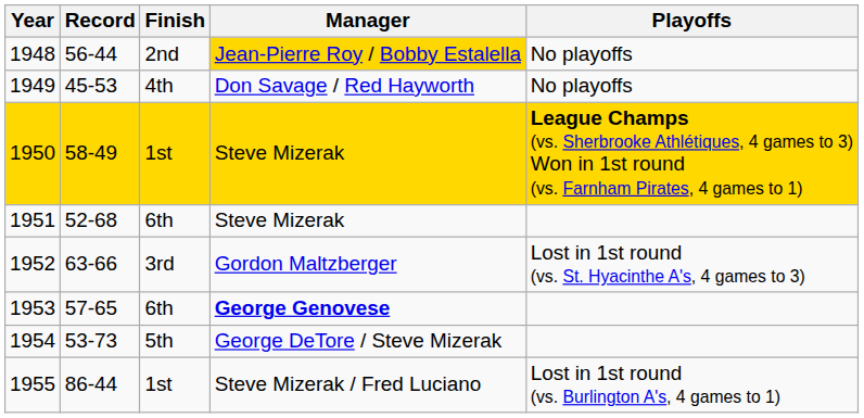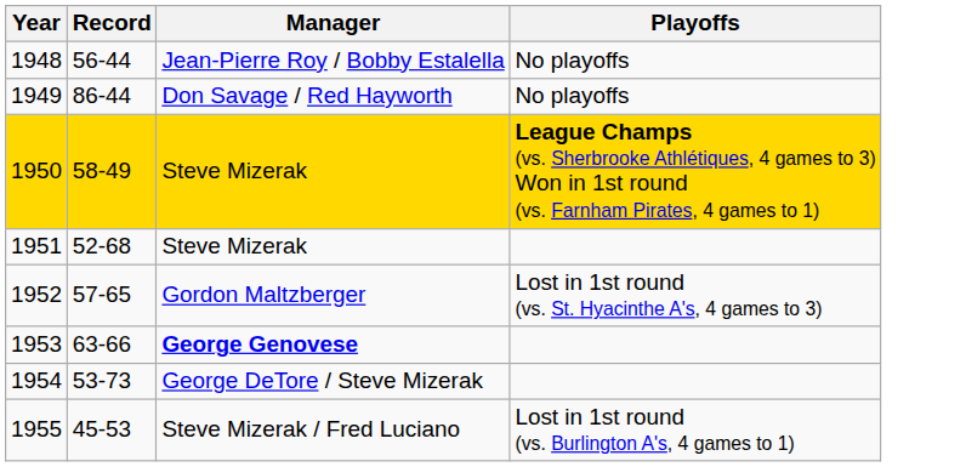 <table class="wikitable">
 <tr>
 <th>Year</th>
 <th>Record</th>
-<th>Finish</th>
 <th>Manager</th>
 <th>Playoffs</th>
 </tr>
 <tr>
 <td>1948</td>
 <td>56-44</td>
-<td>2nd</td>
-<td style="background: gold;"><a href='#'>Jean-Pierre Roy</a> / <a href='#'>Bobby Estalella</a></td>
+<td><a href='#'>Jean-Pierre Roy</a> / <a href='#'>Bobby Estalella</a></td>
 <td>No playoffs</td>
 </tr>
 <tr>
 <td>1949</td>
-<td>45-53</td>
-<td>4th</td>
+<td>86-44</td>
 <td><a href='#'>Don Savage</a> / <a href='#'>Red Hayworth</a></td>
 <td>No playoffs</td>
 </tr>
 <tr bgcolor="#FFD800">
 <td>1950</td>
 <td>58-49</td>
-<td>1st</td>
 <td>Steve Mizerak</td>
 <td><strong>League Champs</strong><br><small>(vs. <a href='#'>Sherbrooke Athlétiques</a>, 4 games to 3)</small><br>Won in 1st round<br><small>(vs. <a href='#'>Farnham Pirates</a>, 4 games to 1)</small></td>
 </tr>
 <tr>
 <td>1951</td>
 <td>52-68</td>
-<td>6th</td>
 <td>Steve Mizerak</td>
 <td></td>
 </tr>
 <tr>
 <td>1952</td>
-<td>63-66</td>
-<td>3rd</td>
+<td>57-65</td>
 <td><a href='#'>Gordon Maltzberger</a></td>
 <td>Lost in 1st round<br><small>(vs. <a href='#'>St. Hyacinthe A's</a>, 4 games to 3)</small></td>
 </tr>
 <tr>
 <td>1953</td>
-<td>57-65</td>
-<td>6th</td>
+<td>63-66</td>
 <td><strong><a href='#'>George Genovese</a></strong></td>
 <td></td>
 </tr>
 <tr>
 <td>1954</td>
 <td>53-73</td>
-<td>5th</td>
 <td><a href='#'>George DeTore</a> / Steve Mizerak</td>
 <td></td>
 </tr>
 <tr>
 <td>1955</td>
-<td>86-44</td>
-<td>1st</td>
+<td>45-53</td>
 <td>Steve Mizerak / Fred Luciano</td>
 <td>Lost in 1st round<br><small>(vs. <a href='#'>Burlington A's</a>, 4 games to 1)</small></td>
 </tr>
 </table>
